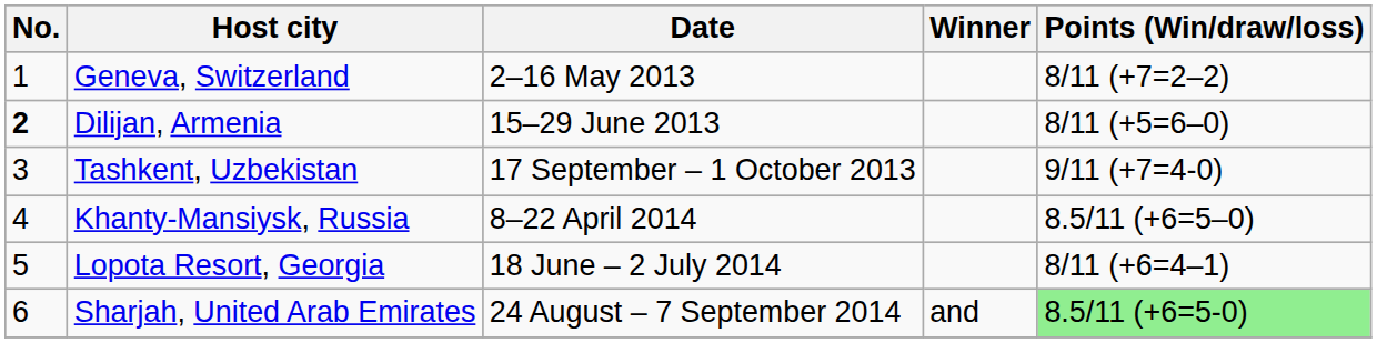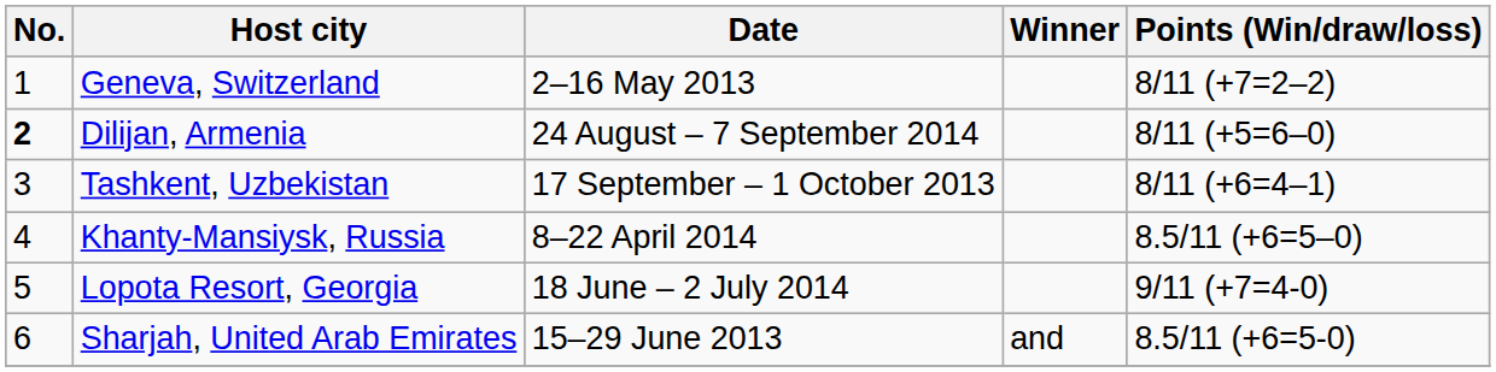 <table class="wikitable">
 <tr>
 <th>No.</th>
 <th>Host city</th>
 <th>Date</th>
 <th>Winner</th>
 <th>Points (Win/draw/loss)</th>
 </tr>
 <tr>
 <td>1</td>
 <td><a href='#'>Geneva</a>, <a href='#'>Switzerland</a></td>
 <td>2–16 May 2013</td>
 <td></td>
 <td>8/11 (+7=2–2)</td>
 </tr>
 <tr>
 <td><strong>2</strong></td>
 <td><a href='#'>Dilijan</a>, <a href='#'>Armenia</a></td>
-<td>15–29 June 2013</td>
+<td>24 August – 7 September 2014</td>
 <td></td>
 <td>8/11 (+5=6–0)</td>
 </tr>
 <tr>
 <td>3</td>
 <td><a href='#'>Tashkent</a>, <a href='#'>Uzbekistan</a></td>
 <td>17 September – 1 October 2013</td>
 <td></td>
-<td>9/11 (+7=4-0)</td>
+<td>8/11 (+6=4–1)</td>
 </tr>
 <tr>
 <td>4</td>
 <td><a href='#'>Khanty-Mansiysk</a>, <a href='#'>Russia</a></td>
 <td>8–22 April 2014</td>
 <td></td>
 <td>8.5/11 (+6=5–0)</td>
 </tr>
 <tr>
 <td>5</td>
 <td><a href='#'>Lopota Resort</a>, <a href='#'>Georgia</a></td>
 <td>18 June – 2 July 2014</td>
 <td></td>
-<td>8/11 (+6=4–1)</td>
+<td>9/11 (+7=4-0)</td>
 </tr>
 <tr>
 <td>6</td>
 <td><a href='#'>Sharjah</a>, <a href='#'>United Arab Emirates</a></td>
-<td>24 August – 7 September 2014</td>
+<td>15–29 June 2013</td>
 <td> and<br></td>
-<td style="background: lightgreen;">8.5/11 (+6=5-0)</td>
+<td>8.5/11 (+6=5-0)</td>
 </tr>
 <tr>
 </tr>
 </table>
